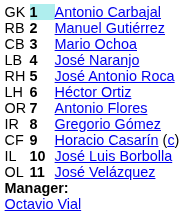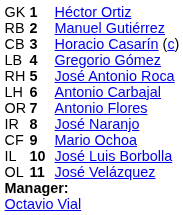 <table cellspacing="0" cellpadding="0" style="font-size:90%; margin:auto;">
 <tr>
 <th width=25></th>
 <th width=25></th>
 </tr>
 <tr>
 <td>GK</td>
-<td style="background: paleturquoise;"><strong>1</strong></td>
-<td><a href='#'>Antonio Carbajal</a></td>
+<td><strong>1</strong></td>
+<td><a href='#'>Héctor Ortiz</a></td>
 </tr>
 <tr>
 <td>RB</td>
 <td><strong>2</strong></td>
 <td><a href='#'>Manuel Gutiérrez</a></td>
 </tr>
 <tr>
 <td>CB</td>
 <td><strong>3</strong></td>
-<td><a href='#'>Mario Ochoa</a></td>
+<td><a href='#'>Horacio Casarín</a> (<a href='#'>c</a>)</td>
 </tr>
 <tr>
 <td>LB</td>
 <td><strong>4</strong></td>
-<td><a href='#'>José Naranjo</a></td>
+<td><a href='#'>Gregorio Gómez</a></td>
 </tr>
 <tr>
 <td>RH</td>
 <td><strong>5</strong></td>
 <td><a href='#'>José Antonio Roca</a></td>
 </tr>
 <tr>
 <td>LH</td>
 <td><strong>6</strong></td>
-<td><a href='#'>Héctor Ortiz</a></td>
+<td><a href='#'>Antonio Carbajal</a></td>
 </tr>
 <tr>
 <td>OR</td>
 <td><strong>7</strong></td>
 <td><a href='#'>Antonio Flores</a></td>
 </tr>
 <tr>
 <td>IR</td>
 <td><strong>8</strong></td>
-<td><a href='#'>Gregorio Gómez</a></td>
+<td><a href='#'>José Naranjo</a></td>
 </tr>
 <tr>
 <td>CF</td>
 <td><strong>9</strong></td>
-<td><a href='#'>Horacio Casarín</a> (<a href='#'>c</a>)</td>
+<td><a href='#'>Mario Ochoa</a></td>
 </tr>
 <tr>
 <td>IL</td>
 <td><strong>10</strong></td>
 <td><a href='#'>José Luis Borbolla</a></td>
 </tr>
 <tr>
 <td>OL</td>
 <td><strong>11</strong></td>
 <td><a href='#'>José Velázquez</a></td>
 </tr>
 <tr>
 <td colspan=3><strong>Manager:</strong></td>
 </tr>
 <tr>
 <td colspan=4><a href='#'>Octavio Vial</a></td>
 </tr>
 </table>
